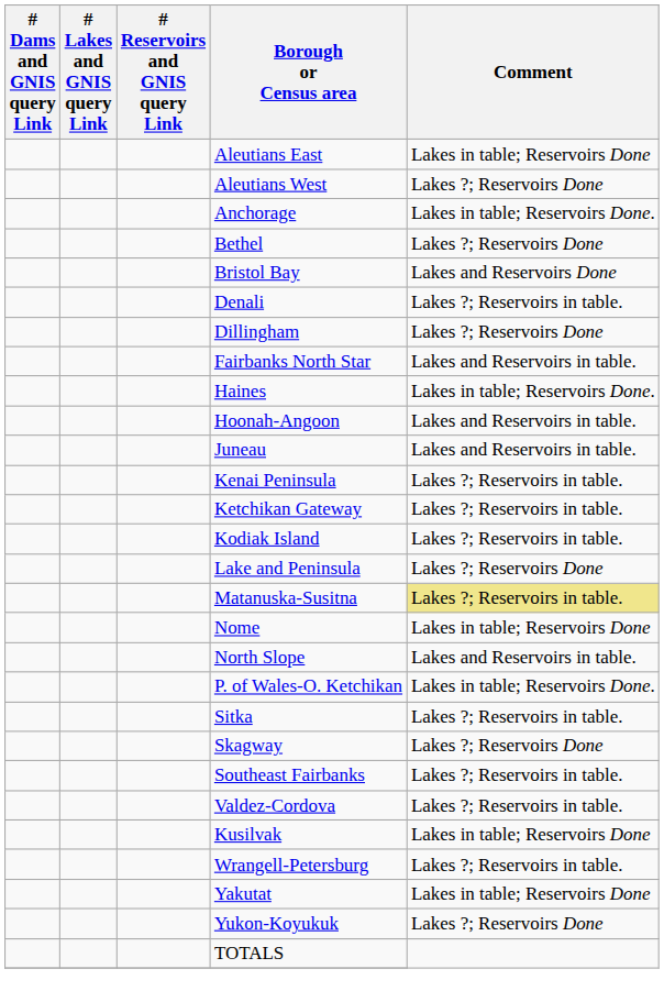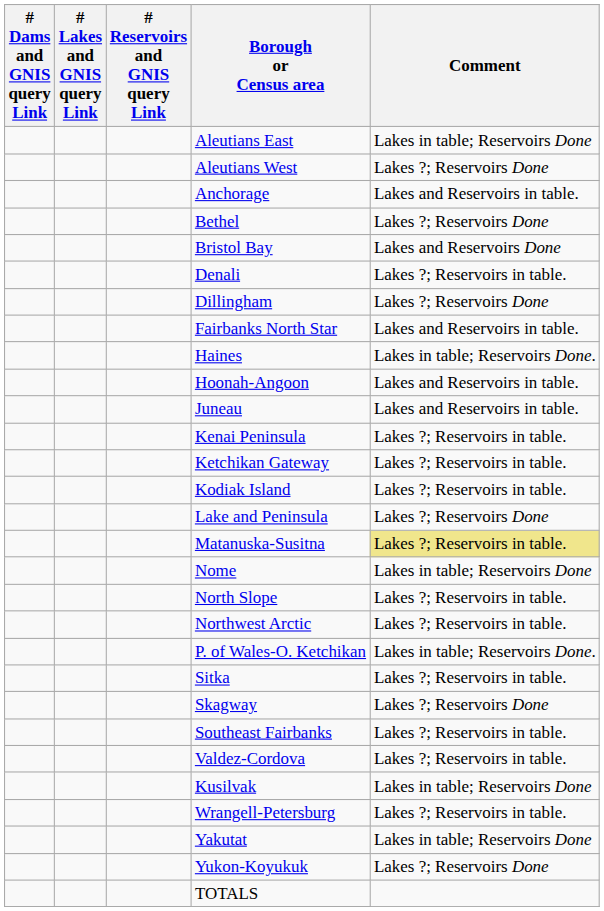 <table class="wikitable sortable">
 <tr>
 <th>#<br><a href='#'>Dams</a><br>and<br><a href='#'>GNIS</a><br>query<br><a href='#'>Link</a><br></th>
 <th>#<br><a href='#'>Lakes</a><br>and<br><a href='#'>GNIS</a><br>query<br><a href='#'>Link</a><br></th>
 <th>#<br><a href='#'>Reservoirs</a><br>and<br><a href='#'>GNIS</a><br>query<br><a href='#'>Link</a><br></th>
 <th><a href='#'>Borough</a><br>or<br><a href='#'>Census area</a><br></th>
 <th>Comment<br></th>
 </tr>
 <tr>
 <td></td>
 <td></td>
 <td></td>
 <td><a href='#'>Aleutians East</a></td>
 <td>Lakes in table; Reservoirs <em>Done</em></td>
 </tr>
 <tr>
 <td></td>
 <td></td>
 <td></td>
 <td><a href='#'>Aleutians West</a></td>
 <td>Lakes ?; Reservoirs <em>Done</em></td>
 </tr>
 <tr>
 <td></td>
 <td></td>
 <td></td>
 <td><a href='#'>Anchorage</a></td>
-<td>Lakes in table; Reservoirs <em>Done</em>.</td>
+<td>Lakes and Reservoirs in table.</td>
 </tr>
 <tr>
 <td></td>
 <td></td>
 <td></td>
 <td><a href='#'>Bethel</a></td>
 <td>Lakes ?; Reservoirs <em>Done</em></td>
 </tr>
 <tr>
 <td></td>
 <td></td>
 <td></td>
 <td><a href='#'>Bristol Bay</a></td>
 <td>Lakes and Reservoirs <em>Done</em></td>
 </tr>
 <tr>
 <td></td>
 <td></td>
 <td></td>
 <td><a href='#'>Denali</a></td>
 <td>Lakes ?; Reservoirs in table.</td>
 </tr>
 <tr>
 <td></td>
 <td></td>
 <td></td>
 <td><a href='#'>Dillingham</a></td>
 <td>Lakes ?; Reservoirs <em>Done</em></td>
 </tr>
 <tr>
 <td></td>
 <td></td>
 <td></td>
 <td><a href='#'>Fairbanks North Star</a></td>
 <td>Lakes and Reservoirs in table.</td>
 </tr>
 <tr>
 <td></td>
 <td></td>
 <td></td>
 <td><a href='#'>Haines</a></td>
 <td>Lakes in table; Reservoirs <em>Done</em>.</td>
 </tr>
 <tr>
 <td></td>
 <td></td>
 <td></td>
 <td><a href='#'>Hoonah-Angoon</a></td>
 <td>Lakes and Reservoirs in table.</td>
 </tr>
 <tr>
 <td></td>
 <td></td>
 <td></td>
 <td><a href='#'>Juneau</a></td>
 <td>Lakes and Reservoirs in table.</td>
 </tr>
 <tr>
 <td></td>
 <td></td>
 <td></td>
 <td><a href='#'>Kenai Peninsula</a></td>
 <td>Lakes ?; Reservoirs in table.</td>
 </tr>
 <tr>
 <td></td>
 <td></td>
 <td></td>
 <td><a href='#'>Ketchikan Gateway</a></td>
 <td>Lakes ?; Reservoirs in table.</td>
 </tr>
 <tr>
 <td></td>
 <td></td>
 <td></td>
 <td><a href='#'>Kodiak Island</a></td>
 <td>Lakes ?; Reservoirs in table.</td>
 </tr>
 <tr>
 <td></td>
 <td></td>
 <td></td>
 <td><a href='#'>Lake and Peninsula</a></td>
 <td>Lakes ?; Reservoirs <em>Done</em></td>
 </tr>
 <tr>
 <td></td>
 <td></td>
 <td></td>
 <td><a href='#'>Matanuska-Susitna</a></td>
 <td style="background: khaki;">Lakes ?; Reservoirs in table.</td>
 </tr>
 <tr>
 <td></td>
 <td></td>
 <td></td>
 <td><a href='#'>Nome</a></td>
 <td>Lakes in table; Reservoirs <em>Done</em></td>
 </tr>
 <tr>
 <td></td>
 <td></td>
 <td></td>
 <td><a href='#'>North Slope</a></td>
-<td>Lakes and Reservoirs in table.</td>
+<td>Lakes ?; Reservoirs in table.</td>
+</tr>
+<tr>
+<td></td>
+<td></td>
+<td></td>
+<td><a href='#'>Northwest Arctic</a></td>
+<td>Lakes ?; Reservoirs in table.</td>
 </tr>
 <tr>
 <td></td>
 <td></td>
 <td></td>
 <td><a href='#'>P. of Wales-O. Ketchikan</a></td>
 <td>Lakes in table; Reservoirs <em>Done</em>.</td>
 </tr>
 <tr>
 <td></td>
 <td></td>
 <td></td>
 <td><a href='#'>Sitka</a></td>
 <td>Lakes ?; Reservoirs in table.</td>
 </tr>
 <tr>
 <td></td>
 <td></td>
 <td></td>
 <td><a href='#'>Skagway</a></td>
 <td>Lakes ?; Reservoirs <em>Done</em></td>
 </tr>
 <tr>
 <td></td>
 <td></td>
 <td></td>
 <td><a href='#'>Southeast Fairbanks</a></td>
 <td>Lakes ?; Reservoirs in table.</td>
 </tr>
 <tr>
 <td></td>
 <td></td>
 <td></td>
 <td><a href='#'>Valdez-Cordova</a></td>
 <td>Lakes ?; Reservoirs in table.</td>
 </tr>
 <tr>
 <td></td>
 <td></td>
 <td></td>
 <td><a href='#'>Kusilvak</a></td>
 <td>Lakes in table; Reservoirs <em>Done</em></td>
 </tr>
 <tr>
 <td></td>
 <td></td>
 <td></td>
 <td><a href='#'>Wrangell-Petersburg</a></td>
 <td>Lakes ?; Reservoirs in table.</td>
 </tr>
 <tr>
 <td></td>
 <td></td>
 <td></td>
 <td><a href='#'>Yakutat</a></td>
 <td>Lakes in table; Reservoirs <em>Done</em></td>
 </tr>
 <tr>
 <td></td>
 <td></td>
 <td></td>
 <td><a href='#'>Yukon-Koyukuk</a></td>
 <td>Lakes ?; Reservoirs <em>Done</em></td>
 </tr>
 <tr>
 <td></td>
 <td></td>
 <td></td>
 <td>TOTALS</td>
 </tr>
 <tr>
 </tr>
 </table>
